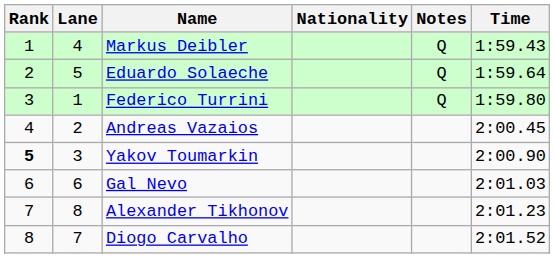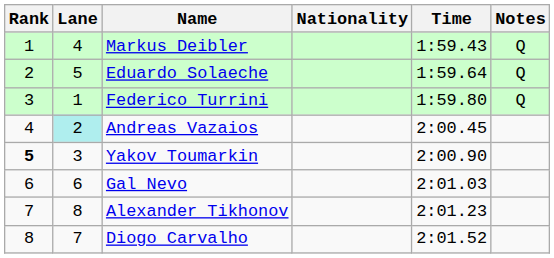 <table class="wikitable sortable" style="text-align:center">
 <tr>
 <th>Rank</th>
 <th>Lane</th>
 <th>Name</th>
 <th>Nationality</th>
+<th>Time</th>
 <th>Notes</th>
-<th>Time</th>
 </tr>
 <tr bgcolor=ccffcc>
 <td>1</td>
 <td>4</td>
 <td align=left><a href='#'>Markus Deibler</a></td>
 <td align=left></td>
+<td>1:59.43</td>
 <td>Q</td>
-<td>1:59.43</td>
 </tr>
 <tr bgcolor=ccffcc>
 <td>2</td>
 <td>5</td>
 <td align=left><a href='#'>Eduardo Solaeche</a></td>
 <td align=left></td>
+<td>1:59.64</td>
 <td>Q</td>
-<td>1:59.64</td>
 </tr>
 <tr bgcolor=ccffcc>
 <td>3</td>
 <td>1</td>
 <td align=left><a href='#'>Federico Turrini</a></td>
 <td align=left></td>
+<td>1:59.80</td>
 <td>Q</td>
-<td>1:59.80</td>
 </tr>
 <tr>
 <td>4</td>
-<td>2</td>
+<td style="background: paleturquoise;">2</td>
 <td align=left><a href='#'>Andreas Vazaios</a></td>
 <td align=left></td>
+<td>2:00.45</td>
 <td></td>
-<td>2:00.45</td>
 </tr>
 <tr>
 <td><strong>5</strong></td>
 <td>3</td>
 <td align=left><a href='#'>Yakov Toumarkin</a></td>
 <td align=left></td>
+<td>2:00.90</td>
 <td></td>
-<td>2:00.90</td>
 </tr>
 <tr>
 <td>6</td>
 <td>6</td>
 <td align=left><a href='#'>Gal Nevo</a></td>
 <td align=left></td>
+<td>2:01.03</td>
 <td></td>
-<td>2:01.03</td>
 </tr>
 <tr>
 <td>7</td>
 <td>8</td>
 <td align=left><a href='#'>Alexander Tikhonov</a></td>
 <td align=left></td>
+<td>2:01.23</td>
 <td></td>
-<td>2:01.23</td>
 </tr>
 <tr>
 <td>8</td>
 <td>7</td>
 <td align=left><a href='#'>Diogo Carvalho</a></td>
 <td align=left></td>
+<td>2:01.52</td>
 <td></td>
-<td>2:01.52</td>
 </tr>
 </table>
